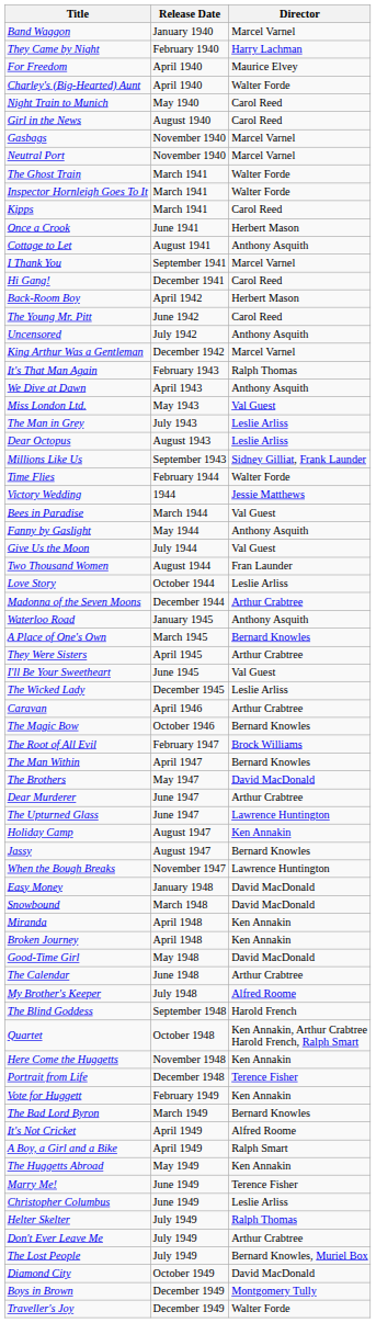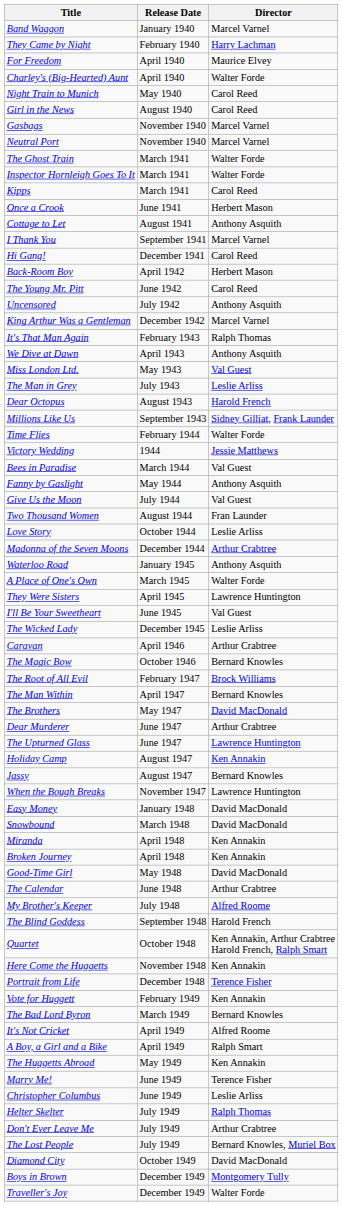 <table class="wikitable sortable">
 <tr>
 <th>Title</th>
 <th>Release Date</th>
 <th>Director</th>
 </tr>
 <tr>
 <td><em><a href='#'>Band Waggon</a></em></td>
 <td>January 1940</td>
 <td>Marcel Varnel</td>
 </tr>
 <tr>
 <td><em><a href='#'>They Came by Night</a></em></td>
 <td>February 1940</td>
 <td><a href='#'>Harry Lachman</a></td>
 </tr>
 <tr>
 <td><em><a href='#'>For Freedom</a></em></td>
 <td>April 1940</td>
 <td>Maurice Elvey</td>
 </tr>
 <tr>
 <td><em><a href='#'>Charley's (Big-Hearted) Aunt</a></em></td>
 <td>April 1940</td>
 <td>Walter Forde</td>
 </tr>
 <tr>
 <td><em><a href='#'>Night Train to Munich</a></em></td>
 <td>May 1940</td>
 <td>Carol Reed</td>
 </tr>
 <tr>
 <td><em><a href='#'>Girl in the News</a></em></td>
 <td>August 1940</td>
 <td>Carol Reed</td>
 </tr>
 <tr>
 <td><em><a href='#'>Gasbags</a></em></td>
 <td>November 1940</td>
 <td>Marcel Varnel</td>
 </tr>
 <tr>
 <td><em><a href='#'>Neutral Port</a></em></td>
 <td>November 1940</td>
 <td>Marcel Varnel</td>
 </tr>
 <tr>
 <td><em><a href='#'>The Ghost Train</a></em></td>
 <td>March 1941</td>
 <td>Walter Forde</td>
 </tr>
 <tr>
 <td><em><a href='#'>Inspector Hornleigh Goes To It</a></em></td>
 <td>March 1941</td>
 <td>Walter Forde</td>
 </tr>
 <tr>
 <td><em><a href='#'>Kipps</a></em></td>
 <td>March 1941</td>
 <td>Carol Reed</td>
 </tr>
 <tr>
 <td><em><a href='#'>Once a Crook</a></em></td>
 <td>June 1941</td>
 <td>Herbert Mason</td>
 </tr>
 <tr>
 <td><em><a href='#'>Cottage to Let</a></em></td>
 <td>August 1941</td>
 <td>Anthony Asquith</td>
 </tr>
 <tr>
 <td><em><a href='#'>I Thank You</a></em></td>
 <td>September 1941</td>
 <td>Marcel Varnel</td>
 </tr>
 <tr>
 <td><em><a href='#'>Hi Gang!</a></em></td>
 <td>December 1941</td>
 <td>Carol Reed</td>
 </tr>
 <tr>
 <td><em><a href='#'>Back-Room Boy</a></em></td>
 <td>April 1942</td>
 <td>Herbert Mason</td>
 </tr>
 <tr>
 <td><em><a href='#'>The Young Mr. Pitt</a></em></td>
 <td>June 1942</td>
 <td>Carol Reed</td>
 </tr>
 <tr>
 <td><em><a href='#'>Uncensored</a></em></td>
 <td>July 1942</td>
 <td>Anthony Asquith</td>
 </tr>
 <tr>
 <td><em><a href='#'>King Arthur Was a Gentleman</a></em></td>
 <td>December 1942</td>
 <td>Marcel Varnel</td>
 </tr>
 <tr>
 <td><em><a href='#'>It's That Man Again</a></em></td>
 <td>February 1943</td>
 <td>Ralph Thomas</td>
 </tr>
 <tr>
 <td><em><a href='#'>We Dive at Dawn</a></em></td>
 <td>April 1943</td>
 <td>Anthony Asquith</td>
 </tr>
 <tr>
 <td><em><a href='#'>Miss London Ltd.</a></em></td>
 <td>May 1943</td>
 <td><a href='#'>Val Guest</a></td>
 </tr>
 <tr>
 <td><em><a href='#'>The Man in Grey</a></em></td>
 <td>July 1943</td>
 <td><a href='#'>Leslie Arliss</a></td>
 </tr>
 <tr>
 <td><em><a href='#'>Dear Octopus</a></em></td>
 <td>August 1943</td>
-<td><a href='#'>Leslie Arliss</a></td>
+<td><a href='#'>Harold French</a></td>
 </tr>
 <tr>
 <td><em><a href='#'>Millions Like Us</a></em></td>
 <td>September 1943</td>
 <td><a href='#'>Sidney Gilliat</a>, <a href='#'>Frank Launder</a></td>
 </tr>
 <tr>
 <td><em><a href='#'>Time Flies</a></em></td>
 <td>February 1944</td>
 <td>Walter Forde</td>
 </tr>
 <tr>
 <td><em><a href='#'>Victory Wedding</a></em></td>
 <td>1944</td>
 <td><a href='#'>Jessie Matthews</a></td>
 </tr>
 <tr>
 <td><em><a href='#'>Bees in Paradise</a></em></td>
 <td>March 1944</td>
 <td>Val Guest</td>
 </tr>
 <tr>
 <td><em><a href='#'>Fanny by Gaslight</a></em></td>
 <td>May 1944</td>
 <td>Anthony Asquith</td>
 </tr>
 <tr>
 <td><em><a href='#'>Give Us the Moon</a></em></td>
 <td>July 1944</td>
 <td>Val Guest</td>
 </tr>
 <tr>
 <td><em><a href='#'>Two Thousand Women</a></em></td>
 <td>August 1944</td>
 <td>Fran Launder</td>
 </tr>
 <tr>
 <td><em><a href='#'>Love Story</a></em></td>
 <td>October 1944</td>
 <td>Leslie Arliss</td>
 </tr>
 <tr>
 <td><em><a href='#'>Madonna of the Seven Moons</a></em></td>
 <td>December 1944</td>
 <td><a href='#'>Arthur Crabtree</a></td>
 </tr>
 <tr>
 <td><em><a href='#'>Waterloo Road</a></em></td>
 <td>January 1945</td>
 <td>Anthony Asquith</td>
 </tr>
 <tr>
 <td><em><a href='#'>A Place of One's Own</a></em></td>
 <td>March 1945</td>
-<td><a href='#'>Bernard Knowles</a></td>
+<td>Walter Forde</td>
 </tr>
 <tr>
 <td><em><a href='#'>They Were Sisters</a></em></td>
 <td>April 1945</td>
-<td>Arthur Crabtree</td>
+<td>Lawrence Huntington</td>
 </tr>
 <tr>
 <td><em><a href='#'>I'll Be Your Sweetheart</a></em></td>
 <td>June 1945</td>
 <td>Val Guest</td>
 </tr>
 <tr>
 <td><em><a href='#'>The Wicked Lady</a></em></td>
 <td>December 1945</td>
 <td>Leslie Arliss</td>
 </tr>
 <tr>
 <td><em><a href='#'>Caravan</a></em></td>
 <td>April 1946</td>
 <td>Arthur Crabtree</td>
 </tr>
 <tr>
 <td><em><a href='#'>The Magic Bow</a></em></td>
 <td>October 1946</td>
 <td>Bernard Knowles</td>
 </tr>
 <tr>
 <td><em><a href='#'>The Root of All Evil</a></em></td>
 <td>February 1947</td>
 <td><a href='#'>Brock Williams</a></td>
 </tr>
 <tr>
 <td><em><a href='#'>The Man Within</a></em></td>
 <td>April 1947</td>
 <td>Bernard Knowles</td>
 </tr>
 <tr>
 <td><em><a href='#'>The Brothers</a></em></td>
 <td>May 1947</td>
 <td><a href='#'>David MacDonald</a></td>
 </tr>
 <tr>
 <td><em><a href='#'>Dear Murderer</a></em></td>
 <td>June 1947</td>
 <td>Arthur Crabtree</td>
 </tr>
 <tr>
 <td><em><a href='#'>The Upturned Glass</a></em></td>
 <td>June 1947</td>
 <td><a href='#'>Lawrence Huntington</a></td>
 </tr>
 <tr>
 <td><em><a href='#'>Holiday Camp</a></em></td>
 <td>August 1947</td>
 <td><a href='#'>Ken Annakin</a></td>
 </tr>
 <tr>
 <td><em><a href='#'>Jassy</a></em></td>
 <td>August 1947</td>
 <td>Bernard Knowles</td>
 </tr>
 <tr>
 <td><em><a href='#'>When the Bough Breaks</a></em></td>
 <td>November 1947</td>
 <td>Lawrence Huntington</td>
 </tr>
 <tr>
 <td><em><a href='#'>Easy Money</a></em></td>
 <td>January 1948</td>
 <td>David MacDonald</td>
 </tr>
 <tr>
 <td><em><a href='#'>Snowbound</a></em></td>
 <td>March 1948</td>
 <td>David MacDonald</td>
 </tr>
 <tr>
 <td><em><a href='#'>Miranda</a></em></td>
 <td>April 1948</td>
 <td>Ken Annakin</td>
 </tr>
 <tr>
 <td><em><a href='#'>Broken Journey</a></em></td>
 <td>April 1948</td>
 <td>Ken Annakin</td>
 </tr>
 <tr>
 <td><em><a href='#'>Good-Time Girl</a></em></td>
 <td>May 1948</td>
 <td>David MacDonald</td>
 </tr>
 <tr>
 <td><em><a href='#'>The Calendar</a></em></td>
 <td>June 1948</td>
 <td>Arthur Crabtree</td>
 </tr>
 <tr>
 <td><em><a href='#'>My Brother's Keeper</a></em></td>
 <td>July 1948</td>
 <td><a href='#'>Alfred Roome</a></td>
 </tr>
 <tr>
 <td><em><a href='#'>The Blind Goddess</a></em></td>
 <td>September 1948</td>
 <td>Harold French</td>
 </tr>
 <tr>
 <td><em><a href='#'>Quartet</a></em></td>
 <td>October 1948</td>
 <td>Ken Annakin, Arthur Crabtree <br> Harold French, <a href='#'>Ralph Smart</a></td>
 </tr>
 <tr>
 <td><em><a href='#'>Here Come the Huggetts</a></em></td>
 <td>November 1948</td>
 <td>Ken Annakin</td>
 </tr>
 <tr>
 <td><em><a href='#'>Portrait from Life</a></em></td>
 <td>December 1948</td>
 <td><a href='#'>Terence Fisher</a></td>
 </tr>
 <tr>
 <td><em><a href='#'>Vote for Huggett</a></em></td>
 <td>February 1949</td>
 <td>Ken Annakin</td>
 </tr>
 <tr>
 <td><em><a href='#'>The Bad Lord Byron</a></em></td>
 <td>March 1949</td>
 <td>Bernard Knowles</td>
 </tr>
 <tr>
 <td><em><a href='#'>It's Not Cricket</a></em></td>
 <td>April 1949</td>
 <td>Alfred Roome</td>
 </tr>
 <tr>
 <td><em><a href='#'>A Boy, a Girl and a Bike</a></em></td>
 <td>April 1949</td>
 <td>Ralph Smart</td>
 </tr>
 <tr>
 <td><em><a href='#'>The Huggetts Abroad</a></em></td>
 <td>May 1949</td>
 <td>Ken Annakin</td>
 </tr>
 <tr>
 <td><em><a href='#'>Marry Me!</a></em></td>
 <td>June 1949</td>
 <td>Terence Fisher</td>
 </tr>
 <tr>
 <td><em><a href='#'>Christopher Columbus</a></em></td>
 <td>June 1949</td>
 <td>Leslie Arliss</td>
 </tr>
 <tr>
 <td><em><a href='#'>Helter Skelter</a></em></td>
 <td>July 1949</td>
 <td><a href='#'>Ralph Thomas</a></td>
 </tr>
 <tr>
 <td><em><a href='#'>Don't Ever Leave Me</a></em></td>
 <td>July 1949</td>
 <td>Arthur Crabtree</td>
 </tr>
 <tr>
 <td><em><a href='#'>The Lost People</a></em></td>
 <td>July 1949</td>
 <td>Bernard Knowles, <a href='#'>Muriel Box</a></td>
 </tr>
 <tr>
 <td><em><a href='#'>Diamond City</a></em></td>
 <td>October 1949</td>
 <td>David MacDonald</td>
 </tr>
 <tr>
 <td><em><a href='#'>Boys in Brown</a></em></td>
 <td>December 1949</td>
 <td><a href='#'>Montgomery Tully</a></td>
 </tr>
 <tr>
 <td><em><a href='#'>Traveller's Joy</a></em></td>
 <td>December 1949</td>
 <td>Walter Forde</td>
 </tr>
 </table>
